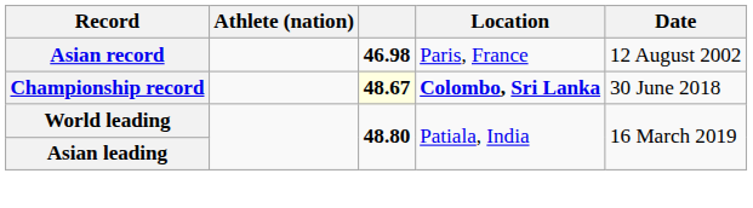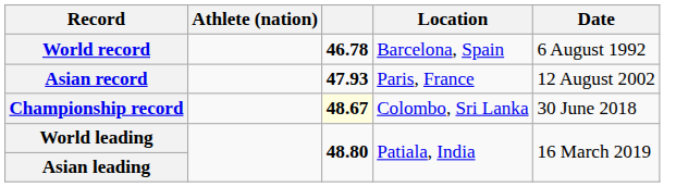 <table class="wikitable">
 <tr>
 <th scope="col">Record</th>
 <th scope="col">Athlete (nation)</th>
 <th scope="col"></th>
 <th scope="col">Location</th>
 <th scope="col">Date</th>
 </tr>
 <tr>
+<th scope="row"><a href='#'>World record</a></th>
+<td></td>
+<td align="center"><strong>46.78</strong></td>
+<td><a href='#'>Barcelona</a>, <a href='#'>Spain</a></td>
+<td>6 August 1992</td>
+</tr>
+<tr>
 <th scope="row"><a href='#'>Asian record</a></th>
 <td></td>
-<td align="center"><strong>46.98</strong></td>
+<td align="center"><strong>47.93</strong></td>
 <td><a href='#'>Paris</a>, <a href='#'>France</a></td>
 <td>12 August 2002</td>
 </tr>
 <tr>
 <th><a href='#'>Championship record</a></th>
 <td></td>
 <td align="center" style="background: lightyellow;"><strong>48.67</strong></td>
-<td><strong><a href='#'>Colombo</a>, <a href='#'>Sri Lanka</a></strong></td>
+<td><a href='#'>Colombo</a>, <a href='#'>Sri Lanka</a></td>
 <td>30 June 2018</td>
 </tr>
 <tr>
 <th scope="row">World leading</th>
 <td rowspan="2"></td>
 <td rowspan="2" align="center"><strong>48.80</strong></td>
 <td rowspan="2"><a href='#'>Patiala</a>, <a href='#'>India</a></td>
 <td rowspan="2">16 March 2019</td>
 </tr>
 <tr>
 <th scope="row">Asian leading</th>
 </tr>
 </table>
